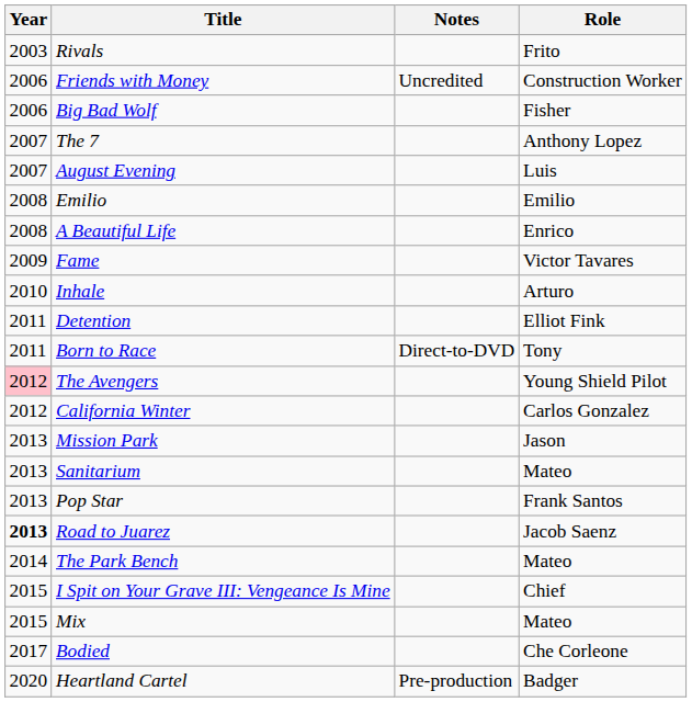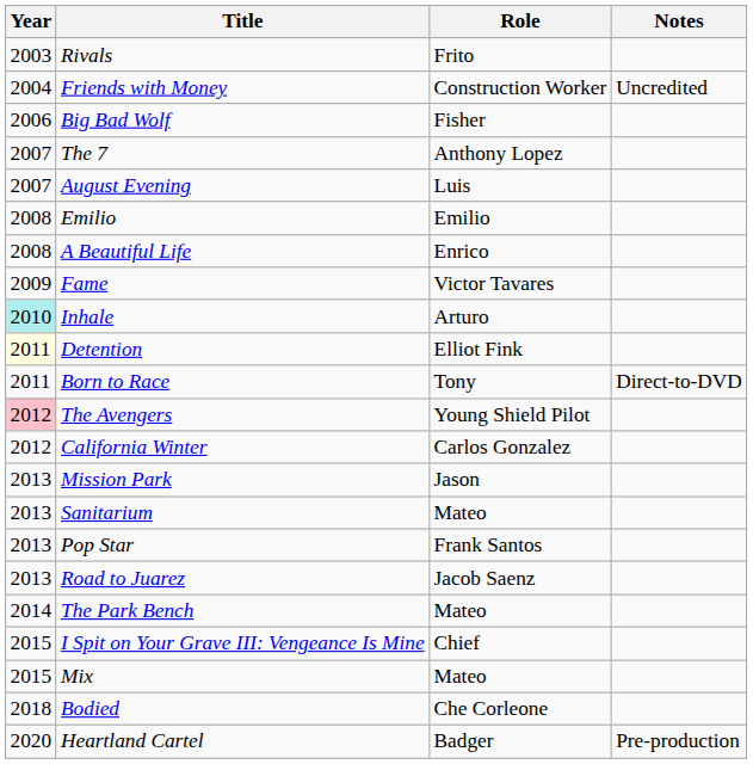 <table class="wikitable">
 <tr>
 <th>Year</th>
 <th>Title</th>
+<th>Role</th>
 <th>Notes</th>
-<th>Role</th>
 </tr>
 <tr>
 <td>2003</td>
 <td><em>Rivals</em></td>
+<td>Frito</td>
 <td></td>
-<td>Frito</td>
 </tr>
 <tr>
-<td>2006</td>
+<td>2004</td>
 <td><em><a href='#'>Friends with Money</a></em></td>
+<td>Construction Worker</td>
 <td>Uncredited</td>
-<td>Construction Worker</td>
 </tr>
 <tr>
 <td>2006</td>
 <td><a href='#'><em>Big Bad Wolf</em></a></td>
+<td>Fisher</td>
 <td></td>
-<td>Fisher</td>
 </tr>
 <tr>
 <td>2007</td>
 <td><em>The 7</em></td>
+<td>Anthony Lopez</td>
 <td></td>
-<td>Anthony Lopez</td>
 </tr>
 <tr>
 <td>2007</td>
 <td><em><a href='#'>August Evening</a></em></td>
+<td>Luis</td>
 <td></td>
-<td>Luis</td>
 </tr>
 <tr>
 <td>2008</td>
 <td><em>Emilio</em></td>
+<td>Emilio</td>
 <td></td>
-<td>Emilio</td>
 </tr>
 <tr>
 <td>2008</td>
 <td><a href='#'><em>A Beautiful Life</em></a></td>
+<td>Enrico</td>
 <td></td>
-<td>Enrico</td>
 </tr>
 <tr>
 <td>2009</td>
 <td><a href='#'><em>Fame</em></a></td>
+<td>Victor Tavares</td>
 <td></td>
-<td>Victor Tavares</td>
 </tr>
 <tr>
-<td>2010</td>
+<td style="background: paleturquoise;">2010</td>
 <td><a href='#'><em>Inhale</em></a></td>
+<td>Arturo</td>
 <td></td>
-<td>Arturo</td>
 </tr>
 <tr>
-<td>2011</td>
+<td style="background: lightyellow;">2011</td>
 <td><a href='#'><em>Detention</em></a></td>
+<td>Elliot Fink</td>
 <td></td>
-<td>Elliot Fink</td>
 </tr>
 <tr>
 <td>2011</td>
 <td><a href='#'><em>Born to Race</em></a></td>
+<td>Tony</td>
 <td>Direct-to-DVD</td>
-<td>Tony</td>
 </tr>
 <tr>
 <td style="background: pink;">2012</td>
 <td><a href='#'><em>The Avengers</em></a></td>
+<td>Young Shield Pilot</td>
 <td></td>
-<td>Young Shield Pilot</td>
 </tr>
 <tr>
 <td>2012</td>
 <td><em><a href='#'>California Winter</a></em></td>
+<td>Carlos Gonzalez</td>
 <td></td>
-<td>Carlos Gonzalez</td>
 </tr>
 <tr>
 <td>2013</td>
 <td><em><a href='#'>Mission Park</a></em></td>
+<td>Jason</td>
 <td></td>
-<td>Jason</td>
 </tr>
 <tr>
 <td>2013</td>
 <td><a href='#'><em>Sanitarium</em></a></td>
+<td>Mateo</td>
 <td></td>
-<td>Mateo</td>
 </tr>
 <tr>
 <td>2013</td>
 <td><em>Pop Star</em></td>
+<td>Frank Santos</td>
 <td></td>
-<td>Frank Santos</td>
 </tr>
 <tr>
-<td><strong>2013</strong></td>
+<td>2013</td>
 <td><em><a href='#'>Road to Juarez</a></em></td>
+<td>Jacob Saenz</td>
 <td></td>
-<td>Jacob Saenz</td>
 </tr>
 <tr>
 <td>2014</td>
 <td><em><a href='#'>The Park Bench</a></em></td>
+<td>Mateo</td>
 <td></td>
-<td>Mateo</td>
 </tr>
 <tr>
 <td>2015</td>
 <td><em><a href='#'>I Spit on Your Grave III: Vengeance Is Mine</a></em></td>
+<td>Chief</td>
 <td></td>
-<td>Chief</td>
 </tr>
 <tr>
 <td>2015</td>
 <td><em>Mix</em></td>
+<td>Mateo</td>
 <td></td>
-<td>Mateo</td>
 </tr>
 <tr>
-<td>2017</td>
+<td>2018</td>
 <td><em><a href='#'>Bodied</a></em></td>
+<td>Che Corleone</td>
 <td></td>
-<td>Che Corleone</td>
 </tr>
 <tr>
 <td>2020</td>
 <td><em>Heartland Cartel</em></td>
+<td>Badger</td>
 <td>Pre-production</td>
-<td>Badger</td>
 </tr>
 </table>
